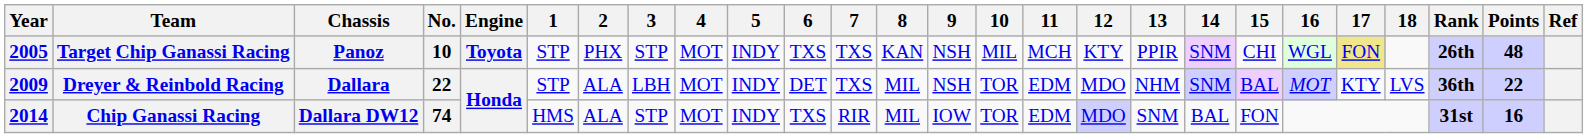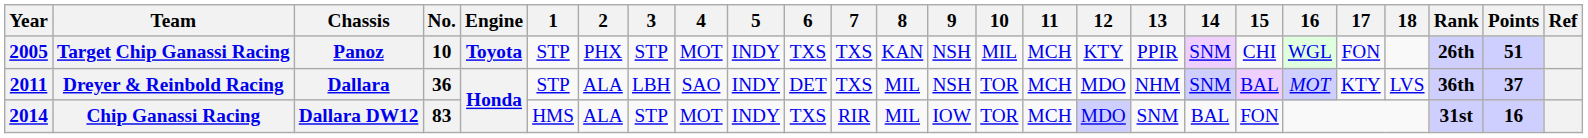 <table class="wikitable" style="text-align:center; font-size:85%">
 <tr>
 <th>Year</th>
 <th>Team</th>
 <th>Chassis</th>
 <th>No.</th>
 <th>Engine</th>
 <th>1</th>
 <th>2</th>
 <th>3</th>
 <th>4</th>
 <th>5</th>
 <th>6</th>
 <th>7</th>
 <th>8</th>
 <th>9</th>
 <th>10</th>
 <th>11</th>
 <th>12</th>
 <th>13</th>
 <th>14</th>
 <th>15</th>
 <th>16</th>
 <th>17</th>
 <th>18</th>
 <th>Rank</th>
 <th>Points</th>
 <th>Ref</th>
 </tr>
 <tr>
 <th><a href='#'>2005</a></th>
 <th nowrap><a href='#'>Target</a> <a href='#'>Chip Ganassi Racing</a></th>
 <th><a href='#'>Panoz</a></th>
 <th>10</th>
 <th><a href='#'>Toyota</a></th>
 <td><a href='#'>STP</a></td>
 <td><a href='#'>PHX</a></td>
 <td><a href='#'>STP</a></td>
 <td><a href='#'>MOT</a></td>
 <td><a href='#'>INDY</a></td>
 <td><a href='#'>TXS</a></td>
 <td><a href='#'>TXS</a></td>
 <td><a href='#'>KAN</a></td>
 <td><a href='#'>NSH</a></td>
 <td><a href='#'>MIL</a></td>
 <td><a href='#'>MCH</a></td>
 <td><a href='#'>KTY</a></td>
 <td><a href='#'>PPIR</a></td>
 <td style="background:#EFCFFF;"><a href='#'>SNM</a><br></td>
 <td><a href='#'>CHI</a></td>
 <td style="background:#DFFFDF;"><a href='#'>WGL</a><br></td>
-<td style="background: khaki;"><a href='#'>FON</a></td>
+<td><a href='#'>FON</a></td>
 <td></td>
 <th style="background:#CFCFFF;">26th</th>
-<th style="background:#CFCFFF;">48</th>
+<th style="background:#CFCFFF;">51</th>
 <th></th>
 </tr>
 <tr>
-<th><a href='#'>2009</a></th>
+<th><a href='#'>2011</a></th>
 <th nowrap><a href='#'>Dreyer & Reinbold Racing</a></th>
 <th><a href='#'>Dallara</a></th>
-<th>22</th>
+<th>36</th>
 <th rowspan=2><a href='#'>Honda</a></th>
 <td><a href='#'>STP</a></td>
 <td><a href='#'>ALA</a></td>
 <td><a href='#'>LBH</a></td>
-<td><a href='#'>MOT</a></td>
+<td><a href='#'>SAO</a></td>
 <td><a href='#'>INDY</a></td>
 <td><a href='#'>DET</a></td>
 <td><a href='#'>TXS</a></td>
 <td><a href='#'>MIL</a></td>
 <td><a href='#'>NSH</a></td>
 <td><a href='#'>TOR</a></td>
-<td><a href='#'>EDM</a></td>
+<td><a href='#'>MCH</a></td>
 <td><a href='#'>MDO</a></td>
 <td><a href='#'>NHM</a></td>
 <td style="background:#CFCFFF;"><a href='#'>SNM</a><br></td>
 <td style="background:#EFCFFF;"><a href='#'>BAL</a><br></td>
 <td style="background:#CFCFFF;"><em><a href='#'>MOT</a></em><br></td>
 <td><a href='#'>KTY</a></td>
 <td><a href='#'>LVS</a></td>
 <th style="background:#CFCFFF;">36th</th>
-<th style="background:#CFCFFF;">22</th>
+<th style="background:#CFCFFF;">37</th>
 <th></th>
 </tr>
 <tr>
 <th><a href='#'>2014</a></th>
 <th nowrap><a href='#'>Chip Ganassi Racing</a></th>
 <th nowrap><a href='#'>Dallara DW12</a></th>
-<th>74</th>
+<th>83</th>
 <td><a href='#'>HMS</a></td>
 <td><a href='#'>ALA</a></td>
 <td><a href='#'>STP</a></td>
 <td><a href='#'>MOT</a></td>
 <td><a href='#'>INDY</a></td>
 <td><a href='#'>TXS</a></td>
 <td><a href='#'>RIR</a></td>
 <td><a href='#'>MIL</a></td>
 <td><a href='#'>IOW</a></td>
 <td><a href='#'>TOR</a></td>
-<td><a href='#'>EDM</a></td>
+<td><a href='#'>MCH</a></td>
 <td style="background:#CFCFFF;"><a href='#'>MDO</a><br></td>
 <td><a href='#'>SNM</a></td>
 <td><a href='#'>BAL</a></td>
 <td><a href='#'>FON</a></td>
 <td colspan=3></td>
 <th style="background:#CFCFFF;">31st</th>
 <th style="background:#CFCFFF;">16</th>
 <th></th>
 </tr>
 </table>
